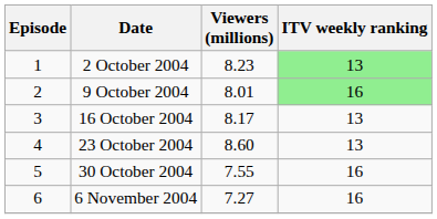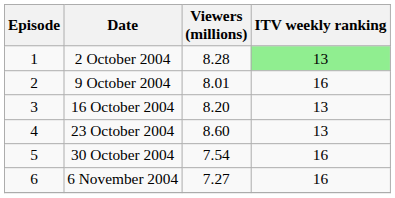 <table class="wikitable" style="text-align:center">
 <tr>
 <th>Episode</th>
 <th>Date</th>
 <th>Viewers<br>(millions)</th>
 <th>ITV weekly ranking</th>
 </tr>
 <tr>
 <td>1</td>
 <td>2 October 2004</td>
-<td>8.23</td>
+<td>8.28</td>
 <td style="background: lightgreen;">13</td>
 </tr>
 <tr>
 <td>2</td>
 <td>9 October 2004</td>
 <td>8.01</td>
-<td style="background: lightgreen;">16</td>
+<td>16</td>
 </tr>
 <tr>
 <td>3</td>
 <td>16 October 2004</td>
-<td>8.17</td>
+<td>8.20</td>
 <td>13</td>
 </tr>
 <tr>
 <td>4</td>
 <td>23 October 2004</td>
 <td>8.60</td>
 <td>13</td>
 </tr>
 <tr>
 <td>5</td>
 <td>30 October 2004</td>
-<td>7.55</td>
+<td>7.54</td>
 <td>16</td>
 </tr>
 <tr>
 <td>6</td>
 <td>6 November 2004</td>
 <td>7.27</td>
 <td>16</td>
 </tr>
 <tr>
 </tr>
 </table>
